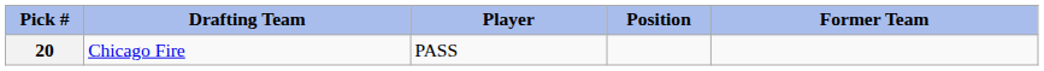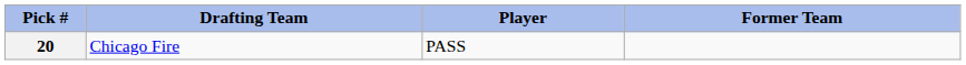 <table class="wikitable sortable" style="width: 70%">
 <tr>
 <th style="background:#A8BDEC;" width=6%>Pick #</th>
 <th width=25% style="background:#A8BDEC;">Drafting Team</th>
 <th width=15% style="background:#A8BDEC;">Player</th>
-<th width=8% style="background:#A8BDEC;">Position</th>
 <th width=25% style="background:#A8BDEC;">Former Team</th>
 </tr>
 <tr>
 <th>20</th>
 <td><a href='#'>Chicago Fire</a></td>
 <td>PASS</td>
 <td></td>
-<td></td>
 </tr>
 </table>
